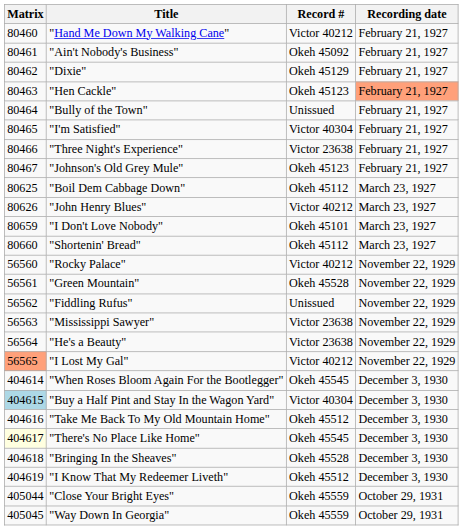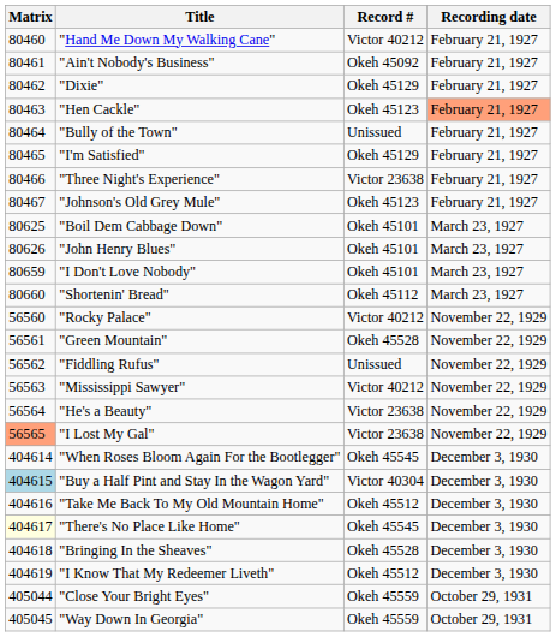 <table class=wikitable>
 <tr>
 <th>Matrix</th>
 <th>Title</th>
 <th>Record #</th>
 <th>Recording date</th>
 </tr>
 <tr>
 <td>80460</td>
 <td>"<a href='#'>Hand Me Down My Walking Cane</a>"</td>
 <td>Victor 40212</td>
 <td>February 21, 1927</td>
 </tr>
 <tr>
 <td>80461</td>
 <td>"Ain't Nobody's Business"</td>
 <td>Okeh 45092</td>
 <td>February 21, 1927</td>
 </tr>
 <tr>
 <td>80462</td>
 <td>"Dixie"</td>
 <td>Okeh 45129</td>
 <td>February 21, 1927</td>
 </tr>
 <tr>
 <td>80463</td>
 <td>"Hen Cackle"</td>
 <td>Okeh 45123</td>
 <td style="background: lightsalmon;">February 21, 1927</td>
 </tr>
 <tr>
 <td>80464</td>
 <td>"Bully of the Town"</td>
 <td>Unissued</td>
 <td>February 21, 1927</td>
 </tr>
 <tr>
 <td>80465</td>
 <td>"I'm Satisfied"</td>
-<td>Victor 40304</td>
+<td>Okeh 45129</td>
 <td>February 21, 1927</td>
 </tr>
 <tr>
 <td>80466</td>
 <td>"Three Night's Experience"</td>
 <td>Victor 23638</td>
 <td>February 21, 1927</td>
 </tr>
 <tr>
 <td>80467</td>
 <td>"Johnson's Old Grey Mule"</td>
 <td>Okeh 45123</td>
 <td>February 21, 1927</td>
 </tr>
 <tr>
 <td>80625</td>
 <td>"Boil Dem Cabbage Down"</td>
-<td>Okeh 45112</td>
+<td>Okeh 45101</td>
 <td>March 23, 1927</td>
 </tr>
 <tr>
 <td>80626</td>
 <td>"John Henry Blues"</td>
-<td>Victor 40212</td>
+<td>Okeh 45101</td>
 <td>March 23, 1927</td>
 </tr>
 <tr>
 <td>80659</td>
 <td>"I Don't Love Nobody"</td>
 <td>Okeh 45101</td>
 <td>March 23, 1927</td>
 </tr>
 <tr>
 <td>80660</td>
 <td>"Shortenin' Bread"</td>
 <td>Okeh 45112</td>
 <td>March 23, 1927</td>
 </tr>
 <tr>
 <td>56560</td>
 <td>"Rocky Palace"</td>
 <td>Victor 40212</td>
 <td>November 22, 1929</td>
 </tr>
 <tr>
 <td>56561</td>
 <td>"Green Mountain"</td>
 <td>Okeh 45528</td>
 <td>November 22, 1929</td>
 </tr>
 <tr>
 <td>56562</td>
 <td>"Fiddling Rufus"</td>
 <td>Unissued</td>
 <td>November 22, 1929</td>
 </tr>
 <tr>
 <td>56563</td>
 <td>"Mississippi Sawyer"</td>
-<td>Victor 23638</td>
+<td>Victor 40212</td>
 <td>November 22, 1929</td>
 </tr>
 <tr>
 <td>56564</td>
 <td>"He's a Beauty"</td>
 <td>Victor 23638</td>
 <td>November 22, 1929</td>
 </tr>
 <tr>
 <td style="background: lightsalmon;">56565</td>
 <td>"I Lost My Gal"</td>
-<td>Victor 40212</td>
+<td>Victor 23638</td>
 <td>November 22, 1929</td>
 </tr>
 <tr>
 <td>404614</td>
 <td>"When Roses Bloom Again For the Bootlegger"</td>
 <td>Okeh 45545</td>
 <td>December 3, 1930</td>
 </tr>
 <tr>
 <td style="background: lightblue;">404615</td>
 <td>"Buy a Half Pint and Stay In the Wagon Yard"</td>
 <td>Victor 40304</td>
 <td>December 3, 1930</td>
 </tr>
 <tr>
 <td>404616</td>
 <td>"Take Me Back To My Old Mountain Home"</td>
 <td>Okeh 45512</td>
 <td>December 3, 1930</td>
 </tr>
 <tr>
 <td style="background: lightyellow;">404617</td>
 <td>"There's No Place Like Home"</td>
 <td>Okeh 45545</td>
 <td>December 3, 1930</td>
 </tr>
 <tr>
 <td>404618</td>
 <td>"Bringing In the Sheaves"</td>
 <td>Okeh 45528</td>
 <td>December 3, 1930</td>
 </tr>
 <tr>
 <td>404619</td>
 <td>"I Know That My Redeemer Liveth"</td>
 <td>Okeh 45512</td>
 <td>December 3, 1930</td>
 </tr>
 <tr>
 <td>405044</td>
 <td>"Close Your Bright Eyes"</td>
 <td>Okeh 45559</td>
 <td>October 29, 1931</td>
 </tr>
 <tr>
 <td>405045</td>
 <td>"Way Down In Georgia"</td>
 <td>Okeh 45559</td>
 <td>October 29, 1931</td>
 </tr>
 </table>
